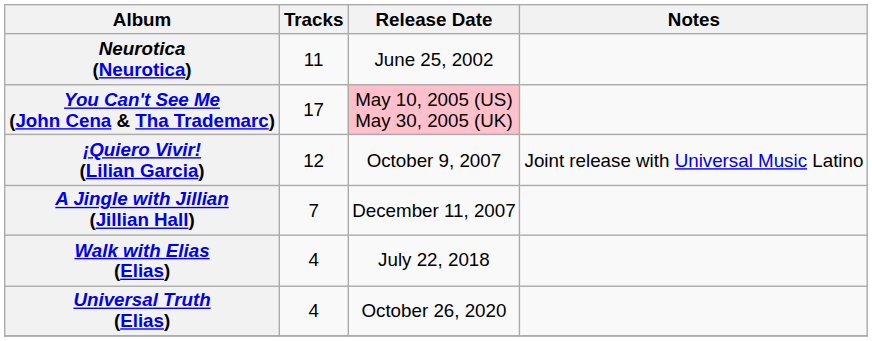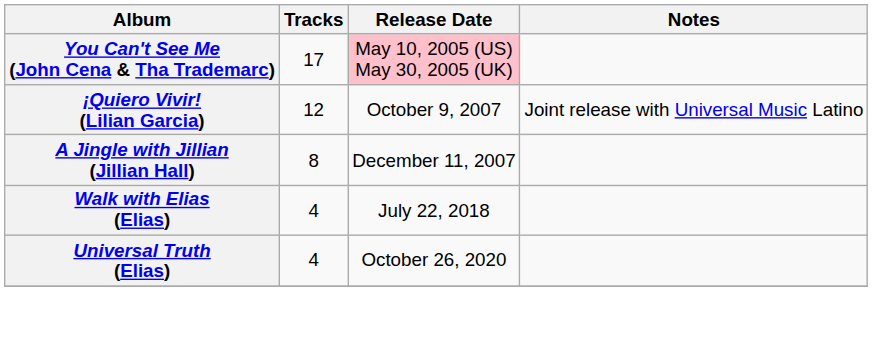 <table class="wikitable sortable" style="text-align:center; font-size:85%">
 <tr>
 <th>Album</th>
 <th>Tracks</th>
 <th>Release Date</th>
 <th>Notes</th>
-</tr>
-<tr>
-<th><em>Neurotica</em><br>(<a href='#'>Neurotica</a>)</th>
-<td>11</td>
-<td>June 25, 2002</td>
-<td></td>
 </tr>
 <tr>
 <th><em><a href='#'>You Can't See Me</a></em><br>(<a href='#'>John Cena</a> & <a href='#'>Tha Trademarc</a>)</th>
 <td>17</td>
 <td style="background: pink;">May 10, 2005 (US)<br>May 30, 2005 (UK)</td>
 <td></td>
 </tr>
 <tr>
 <th><em><a href='#'>¡Quiero Vivir!</a></em><br>(<a href='#'>Lilian Garcia</a>)</th>
 <td>12</td>
 <td>October 9, 2007</td>
 <td>Joint release with <a href='#'>Universal Music</a> Latino</td>
 </tr>
 <tr>
 <th><em><a href='#'>A Jingle with Jillian</a></em><br>(<a href='#'>Jillian Hall</a>)</th>
-<td>7</td>
+<td>8</td>
 <td>December 11, 2007</td>
 <td></td>
 </tr>
 <tr>
 <th><em><a href='#'>Walk with Elias</a></em><br>(<a href='#'>Elias</a>)</th>
 <td>4</td>
 <td>July 22, 2018</td>
 <td></td>
 </tr>
 <tr>
 <th><em><a href='#'>Universal Truth</a></em><br>(<a href='#'>Elias</a>)</th>
 <td>4</td>
 <td>October 26, 2020</td>
 <td></td>
 </tr>
 <tr>
 </tr>
 </table>
